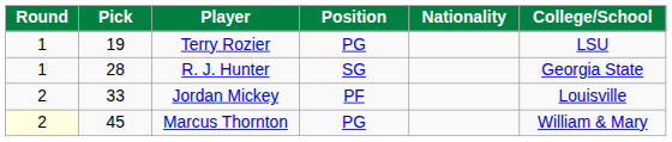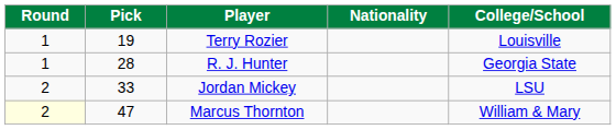 <table class="wikitable sortable sortable">
 <tr>
 <th style="background:#008040; color:white" width="10%">Round</th>
 <th style="background:#008040; color:white" width="10%">Pick</th>
 <th style="background:#008040; color:white" width="20%">Player</th>
-<th style="background:#008040; color:white" width="15%">Position</th>
 <th style="background:#008040; color:white" width="15%">Nationality</th>
 <th style="background:#008040; color:white" width="20%">College/School</th>
 </tr>
 <tr style="text-align: center">
 <td>1</td>
 <td>19</td>
 <td><a href='#'>Terry Rozier</a></td>
-<td><a href='#'>PG</a></td>
 <td></td>
-<td><a href='#'>LSU</a></td>
+<td><a href='#'>Louisville</a></td>
 </tr>
 <tr style="text-align: center">
 <td>1</td>
 <td>28</td>
 <td><a href='#'>R. J. Hunter</a></td>
-<td><a href='#'>SG</a></td>
 <td></td>
 <td><a href='#'>Georgia State</a></td>
 </tr>
 <tr style="text-align: center">
 <td>2</td>
 <td>33</td>
 <td><a href='#'>Jordan Mickey</a></td>
-<td><a href='#'>PF</a></td>
 <td></td>
-<td><a href='#'>Louisville</a></td>
+<td><a href='#'>LSU</a></td>
 </tr>
 <tr style="text-align: center">
 <td style="background: lightyellow;">2</td>
-<td>45</td>
+<td>47</td>
 <td><a href='#'>Marcus Thornton</a></td>
-<td><a href='#'>PG</a></td>
 <td></td>
 <td><a href='#'>William & Mary</a></td>
 </tr>
 </table>
